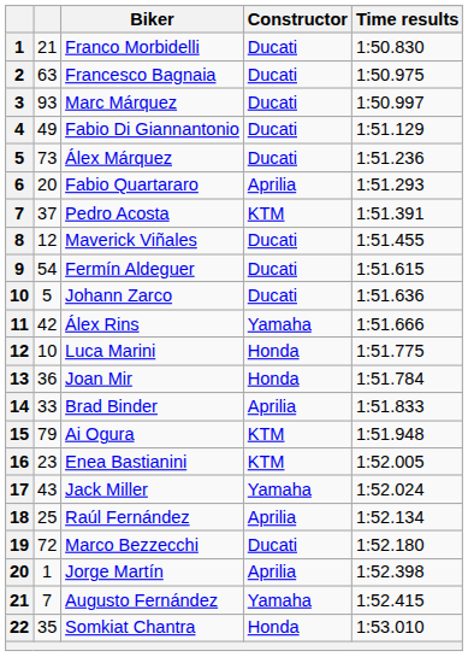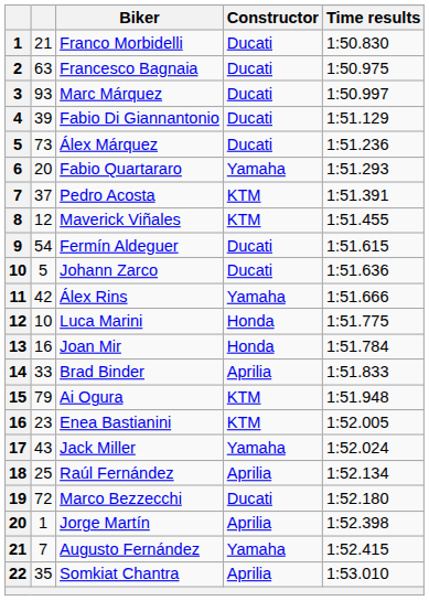 <table class="wikitable sortable" style="font-size: 85%;">
 <tr>
 <th rowspan="2"></th>
 <th rowspan="2"></th>
 <th rowspan="2">Biker</th>
 <th rowspan="2">Constructor</th>
 </tr>
 <tr>
 <th scope="col">Time results</th>
 </tr>
 <tr>
 <th scope="row">1</th>
 <td align="center">21</td>
 <td>  <a href='#'>Franco Morbidelli</a></td>
 <td><a href='#'>Ducati</a></td>
 <td>1:50.830</td>
 </tr>
 <tr>
 <th scope="row">2</th>
 <td align="center">63</td>
 <td> <a href='#'>Francesco Bagnaia</a></td>
 <td><a href='#'>Ducati</a></td>
 <td>1:50.975</td>
 </tr>
 <tr>
 <th scope="row">3</th>
 <td align="center">93</td>
 <td> <a href='#'>Marc Márquez</a></td>
 <td><a href='#'>Ducati</a></td>
 <td>1:50.997</td>
 </tr>
 <tr>
 <th scope="row">4</th>
-<td align="center">49</td>
+<td align="center">39</td>
 <td> <a href='#'>Fabio Di Giannantonio</a></td>
 <td><a href='#'>Ducati</a></td>
 <td>1:51.129</td>
 </tr>
 <tr>
 <th scope="row">5</th>
 <td align="center">73</td>
 <td> <a href='#'>Álex Márquez</a></td>
 <td><a href='#'>Ducati</a></td>
 <td>1:51.236</td>
 </tr>
 <tr>
 <th scope="row">6</th>
 <td align="center">20</td>
 <td> <a href='#'>Fabio Quartararo</a></td>
-<td><a href='#'>Aprilia</a></td>
+<td><a href='#'>Yamaha</a></td>
 <td>1:51.293</td>
 </tr>
 <tr>
 <th scope="row">7</th>
 <td align="center">37</td>
 <td> <a href='#'>Pedro Acosta</a></td>
 <td><a href='#'>KTM</a></td>
 <td>1:51.391</td>
 </tr>
 <tr>
 <th scope="row">8</th>
 <td align="center">12</td>
 <td> <a href='#'>Maverick Viñales</a></td>
-<td><a href='#'>Ducati</a></td>
+<td><a href='#'>KTM</a></td>
 <td>1:51.455</td>
 </tr>
 <tr>
 <th scope="row">9</th>
 <td align="center">54</td>
 <td> <a href='#'>Fermín Aldeguer</a></td>
 <td><a href='#'>Ducati</a></td>
 <td>1:51.615</td>
 </tr>
 <tr>
 <th scope="row">10</th>
 <td align="center">5</td>
 <td> <a href='#'>Johann Zarco</a></td>
 <td><a href='#'>Ducati</a></td>
 <td>1:51.636</td>
 </tr>
 <tr>
 <th scope="row">11</th>
 <td align="center">42</td>
 <td> <a href='#'>Álex Rins</a></td>
 <td><a href='#'>Yamaha</a></td>
 <td>1:51.666</td>
 </tr>
 <tr>
 <th scope="row">12</th>
 <td align="center">10</td>
 <td> <a href='#'>Luca Marini</a></td>
 <td><a href='#'>Honda</a></td>
 <td>1:51.775</td>
 </tr>
 <tr>
 <th scope="row">13</th>
-<td align="center">36</td>
+<td align="center">16</td>
 <td> <a href='#'>Joan Mir</a></td>
 <td><a href='#'>Honda</a></td>
 <td>1:51.784</td>
 </tr>
 <tr>
 <th scope="row">14</th>
 <td align="center">33</td>
 <td> <a href='#'>Brad Binder</a></td>
 <td><a href='#'>Aprilia</a></td>
 <td>1:51.833</td>
 </tr>
 <tr>
 <th scope="row">15</th>
 <td align="center">79</td>
 <td> <a href='#'>Ai Ogura</a></td>
 <td><a href='#'>KTM</a></td>
 <td>1:51.948</td>
 </tr>
 <tr>
 <th scope="row">16</th>
 <td align="center">23</td>
 <td> <a href='#'>Enea Bastianini</a></td>
 <td><a href='#'>KTM</a></td>
 <td>1:52.005</td>
 </tr>
 <tr>
 <th scope="row">17</th>
 <td align="center">43</td>
 <td> <a href='#'>Jack Miller</a></td>
 <td><a href='#'>Yamaha</a></td>
 <td>1:52.024</td>
 </tr>
 <tr>
 <th scope="row">18</th>
 <td align="center">25</td>
 <td> <a href='#'>Raúl Fernández</a></td>
 <td><a href='#'>Aprilia</a></td>
 <td>1:52.134</td>
 </tr>
 <tr>
 <th scope="row">19</th>
 <td align="center">72</td>
 <td> <a href='#'>Marco Bezzecchi</a></td>
 <td><a href='#'>Ducati</a></td>
 <td>1:52.180</td>
 </tr>
 <tr>
 <th scope="row">20</th>
 <td align="center">1</td>
 <td> <a href='#'>Jorge Martín</a></td>
 <td><a href='#'>Aprilia</a></td>
 <td>1:52.398</td>
 </tr>
 <tr>
 <th scope="row">21</th>
 <td align="center">7</td>
 <td> <a href='#'>Augusto Fernández</a></td>
 <td><a href='#'>Yamaha</a></td>
 <td>1:52.415</td>
 </tr>
 <tr>
 <th scope="row">22</th>
 <td align="center">35</td>
 <td> <a href='#'>Somkiat Chantra</a></td>
-<td><a href='#'>Honda</a></td>
+<td><a href='#'>Aprilia</a></td>
 <td>1:53.010</td>
 </tr>
 <tr>
 <th colspan="7"></th>
 </tr>
 </table>
